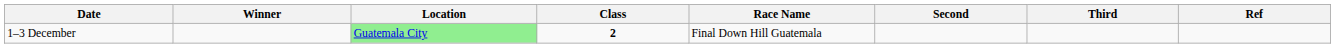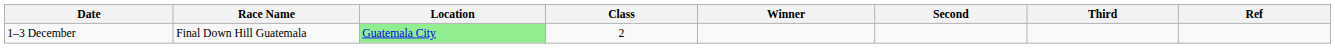 <table class="wikitable sortable" style="font-size:85%;">
 <tr>
 <th style="width:190px;">Date</th>
-<th width=200px>Winner</th>
+<th style="width:210px;">Race Name</th>
 <th style="width:210px;">Location</th>
 <th style="width:170px;">Class</th>
-<th style="width:210px;">Race Name</th>
+<th width=200px>Winner</th>
 <th style="width:170px;">Second</th>
 <th style="width:170px;">Third</th>
 <th style="width:170px;">Ref</th>
 </tr>
 <tr>
 <td>1–3 December</td>
+<td>Final Down Hill Guatemala</td>
+<td style="background: lightgreen;"> <a href='#'>Guatemala City</a></td>
+<td align=center>2</td>
 <td></td>
-<td style="background: lightgreen;"> <a href='#'>Guatemala City</a></td>
-<td align=center><strong>2</strong></td>
-<td>Final Down Hill Guatemala</td>
 <td></td>
 <td></td>
 <td align=center></td>
 </tr>
 </table>
